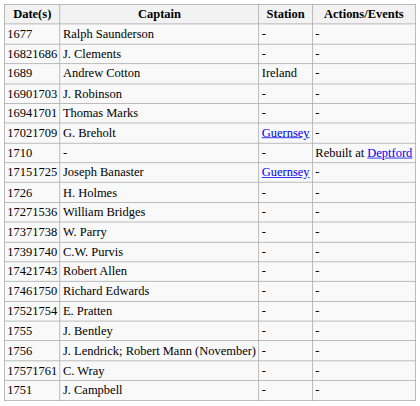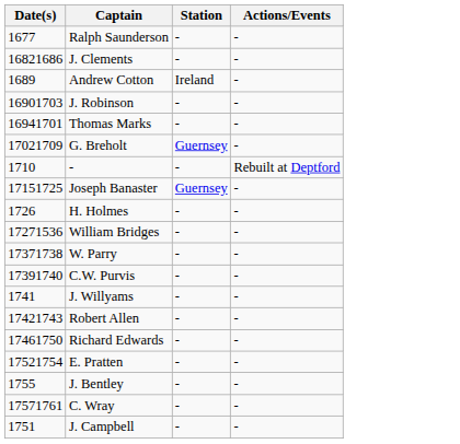 <table class="wikitable">
 <tr>
 <th>Date(s)</th>
 <th>Captain</th>
 <th>Station</th>
 <th>Actions/Events</th>
 </tr>
 <tr>
 <td>1677</td>
 <td>Ralph Saunderson</td>
 <td>-</td>
 <td>-</td>
 </tr>
 <tr>
 <td>16821686</td>
 <td>J. Clements</td>
 <td>-</td>
 <td>-</td>
 </tr>
 <tr>
 <td>1689</td>
 <td>Andrew Cotton</td>
 <td>Ireland</td>
 <td>-</td>
 </tr>
 <tr>
 <td>16901703</td>
 <td>J. Robinson</td>
 <td>-</td>
 <td>-</td>
 </tr>
 <tr>
 <td>16941701</td>
 <td>Thomas Marks</td>
 <td>-</td>
 <td>-</td>
 </tr>
 <tr>
 <td>17021709</td>
 <td>G. Breholt</td>
 <td><a href='#'>Guernsey</a></td>
 <td>-</td>
 </tr>
 <tr>
 <td>1710</td>
 <td>-</td>
 <td>-</td>
 <td>Rebuilt at <a href='#'>Deptford</a></td>
 </tr>
 <tr>
 <td>17151725</td>
 <td>Joseph Banaster</td>
 <td><a href='#'>Guernsey</a></td>
 <td>-</td>
 </tr>
 <tr>
 <td>1726</td>
 <td>H. Holmes</td>
 <td>-</td>
 <td>-</td>
 </tr>
 <tr>
 <td>17271536</td>
 <td>William Bridges</td>
 <td>-</td>
 <td>-</td>
 </tr>
 <tr>
 <td>17371738</td>
 <td>W. Parry</td>
 <td>-</td>
 <td>-</td>
 </tr>
 <tr>
 <td>17391740</td>
 <td>C.W. Purvis</td>
 <td>-</td>
 <td>-</td>
 </tr>
 <tr>
+<td>1741</td>
+<td>J. Willyams</td>
+<td>-</td>
+<td>-</td>
+</tr>
+<tr>
 <td>17421743</td>
 <td>Robert Allen</td>
 <td>-</td>
 <td>-</td>
 </tr>
 <tr>
 <td>17461750</td>
 <td>Richard Edwards</td>
 <td>-</td>
 <td>-</td>
 </tr>
 <tr>
 <td>17521754</td>
 <td>E. Pratten</td>
 <td>-</td>
 <td>-</td>
 </tr>
 <tr>
 <td>1755</td>
 <td>J. Bentley</td>
 <td>-</td>
 <td>-</td>
 </tr>
 <tr>
-<td>1756</td>
-<td>J. Lendrick; Robert Mann (November)</td>
-<td>-</td>
-<td>-</td>
-</tr>
-<tr>
 <td>17571761</td>
 <td>C. Wray</td>
 <td>-</td>
 <td>-</td>
 </tr>
 <tr>
 <td>1751</td>
 <td>J. Campbell</td>
 <td>-</td>
 <td>-</td>
 </tr>
 </table>
